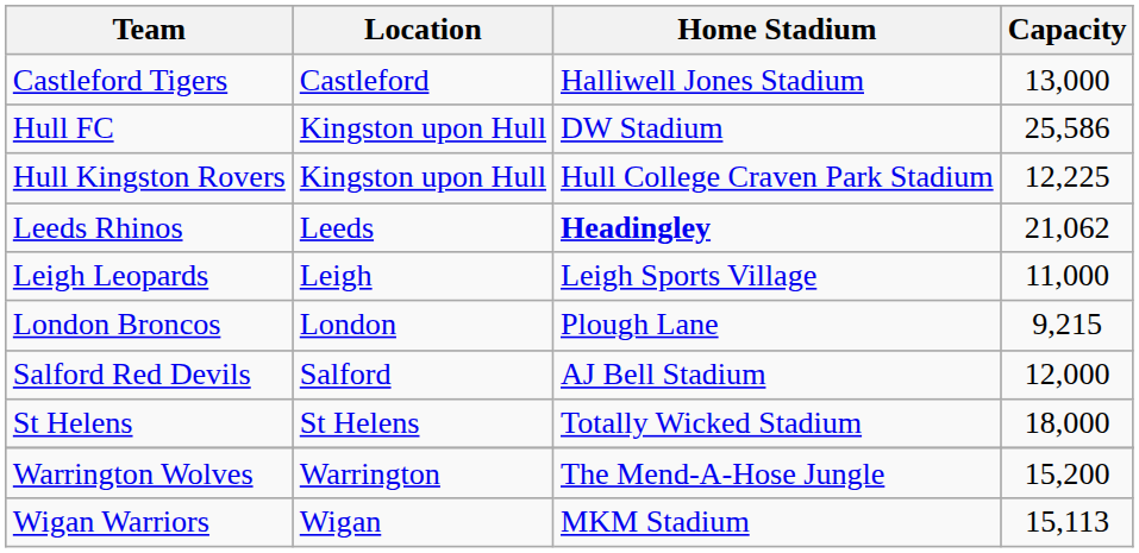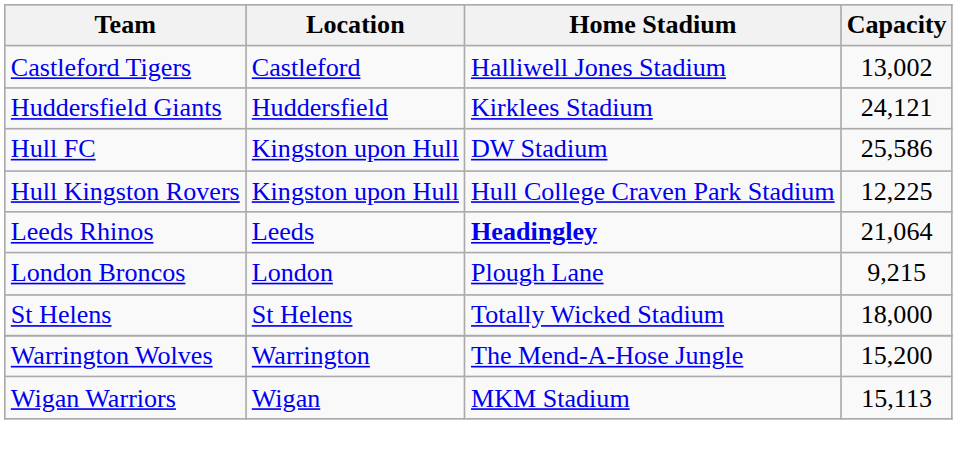 <table class="wikitable sortable">
 <tr>
 <th>Team</th>
 <th>Location</th>
 <th>Home Stadium</th>
 <th>Capacity</th>
 </tr>
 <tr>
 <td><a href='#'>Castleford Tigers</a></td>
 <td><a href='#'>Castleford</a></td>
 <td><a href='#'>Halliwell Jones Stadium</a></td>
-<td style="text-align:center">13,000</td>
+<td style="text-align:center">13,002</td>
+</tr>
+<tr>
+<td><a href='#'>Huddersfield Giants</a></td>
+<td><a href='#'>Huddersfield</a></td>
+<td><a href='#'>Kirklees Stadium</a></td>
+<td style="text-align:center">24,121</td>
 </tr>
 <tr>
 <td><a href='#'>Hull FC</a></td>
 <td><a href='#'>Kingston upon Hull</a></td>
 <td><a href='#'>DW Stadium</a></td>
 <td style="text-align:center">25,586</td>
 </tr>
 <tr>
 <td><a href='#'>Hull Kingston Rovers</a></td>
 <td><a href='#'>Kingston upon Hull</a></td>
 <td><a href='#'>Hull College Craven Park Stadium</a></td>
 <td style="text-align:center">12,225</td>
 </tr>
 <tr>
 <td><a href='#'>Leeds Rhinos</a></td>
 <td><a href='#'>Leeds</a></td>
 <td><strong><a href='#'>Headingley</a></strong></td>
-<td style="text-align:center">21,062</td>
-</tr>
-<tr>
-<td><a href='#'>Leigh Leopards</a></td>
-<td><a href='#'>Leigh</a></td>
-<td><a href='#'>Leigh Sports Village</a></td>
-<td style="text-align:center">11,000</td>
+<td style="text-align:center">21,064</td>
 </tr>
 <tr>
 <td><a href='#'>London Broncos</a></td>
 <td><a href='#'>London</a></td>
 <td><a href='#'>Plough Lane</a></td>
 <td style="text-align:center">9,215</td>
-</tr>
-<tr>
-<td><a href='#'>Salford Red Devils</a></td>
-<td><a href='#'>Salford</a></td>
-<td><a href='#'>AJ Bell Stadium</a></td>
-<td style="text-align:center">12,000</td>
 </tr>
 <tr>
 <td><a href='#'>St Helens</a></td>
 <td><a href='#'>St Helens</a></td>
 <td><a href='#'>Totally Wicked Stadium</a></td>
 <td style="text-align:center">18,000</td>
 </tr>
 <tr>
 </tr>
 <tr>
 <td><a href='#'>Warrington Wolves</a></td>
 <td><a href='#'>Warrington</a></td>
 <td><a href='#'>The Mend-A-Hose Jungle</a></td>
 <td style="text-align:center">15,200</td>
 </tr>
 <tr>
 <td><a href='#'>Wigan Warriors</a></td>
 <td><a href='#'>Wigan</a></td>
 <td><a href='#'>MKM Stadium</a></td>
 <td style="text-align:center">15,113</td>
 </tr>
 </table>
